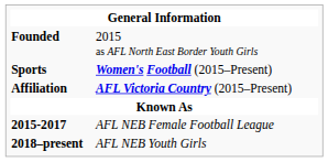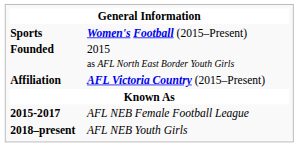 <table class="infobox" style="width: 25em; font-size: 95%;">
 <tr>
 <th style="text-align:center;" colspan="2" bgcolor="White" div style="color:Pink"><strong>General Information</strong></th>
 </tr>
+<tr>
+<td><strong>Sports</strong></td>
+<td><em> <strong><a href='#'>Women's</a> <a href='#'>Football</a></strong> </em> (2015–Present)</td>
+</tr>
 <tr style="vertical-align: top;">
 <td><strong>Founded</strong></td>
 <td>2015<br><small>as <em>AFL North East Border Youth Girls</em></small></td>
-</tr>
-<tr>
-<td><strong>Sports</strong></td>
-<td><em> <strong><a href='#'>Women's</a> <a href='#'>Football</a></strong> </em> (2015–Present)</td>
 </tr>
 <tr>
 <td><strong>Affiliation</strong></td>
 <td><em> <strong><a href='#'>AFL Victoria Country</a></strong> </em> (2015–Present)</td>
 </tr>
 <tr>
 <th style="text-align:center;" colspan="2" bgcolor="White" div style="color:Pink"><strong>Known As</strong></th>
 </tr>
 <tr style="vertical-align: top;">
 <td><strong>2015-2017</strong></td>
 <td><em>AFL NEB Female Football League</em></td>
 </tr>
 <tr>
 <td><strong>2018–present</strong></td>
 <td><em>AFL NEB Youth Girls</em></td>
 </tr>
 </table>
